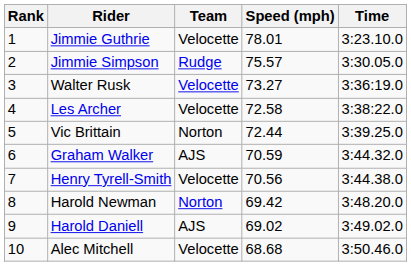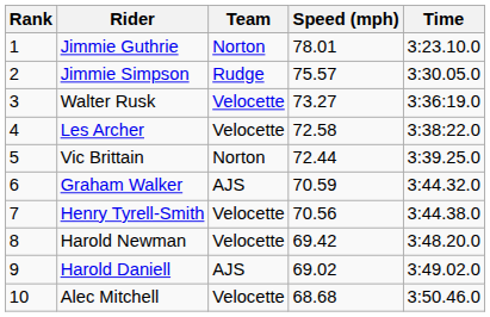 <table class="wikitable">
 <tr style="background:#efefef;">
 <th>Rank</th>
 <th>Rider</th>
 <th>Team</th>
 <th>Speed (mph)</th>
 <th>Time</th>
 </tr>
 <tr>
 <td>1</td>
 <td> <a href='#'>Jimmie Guthrie</a></td>
-<td>Velocette</td>
+<td><a href='#'>Norton</a></td>
 <td>78.01</td>
 <td>3:23.10.0</td>
 </tr>
 <tr>
 <td>2</td>
 <td> <a href='#'>Jimmie Simpson</a></td>
 <td><a href='#'>Rudge</a></td>
 <td>75.57</td>
 <td>3:30.05.0</td>
 </tr>
 <tr>
 <td>3</td>
 <td> Walter Rusk</td>
 <td><a href='#'>Velocette</a></td>
 <td>73.27</td>
 <td>3:36:19.0</td>
 </tr>
 <tr>
 <td>4</td>
 <td> <a href='#'>Les Archer</a></td>
 <td>Velocette</td>
 <td>72.58</td>
 <td>3:38:22.0</td>
 </tr>
 <tr>
 <td>5</td>
 <td> Vic Brittain</td>
 <td>Norton</td>
 <td>72.44</td>
 <td>3:39.25.0</td>
 </tr>
 <tr>
 <td>6</td>
 <td> <a href='#'>Graham Walker</a></td>
 <td>AJS</td>
 <td>70.59</td>
 <td>3:44.32.0</td>
 </tr>
 <tr>
 <td>7</td>
 <td> <a href='#'>Henry Tyrell-Smith</a></td>
 <td>Velocette</td>
 <td>70.56</td>
 <td>3:44.38.0</td>
 </tr>
 <tr>
 <td>8</td>
 <td> Harold Newman</td>
-<td><a href='#'>Norton</a></td>
+<td>Velocette</td>
 <td>69.42</td>
 <td>3:48.20.0</td>
 </tr>
 <tr>
 <td>9</td>
 <td> <a href='#'>Harold Daniell</a></td>
 <td>AJS</td>
 <td>69.02</td>
 <td>3:49.02.0</td>
 </tr>
 <tr>
 <td>10</td>
 <td> Alec Mitchell</td>
 <td>Velocette</td>
 <td>68.68</td>
 <td>3:50.46.0</td>
 </tr>
 </table>
